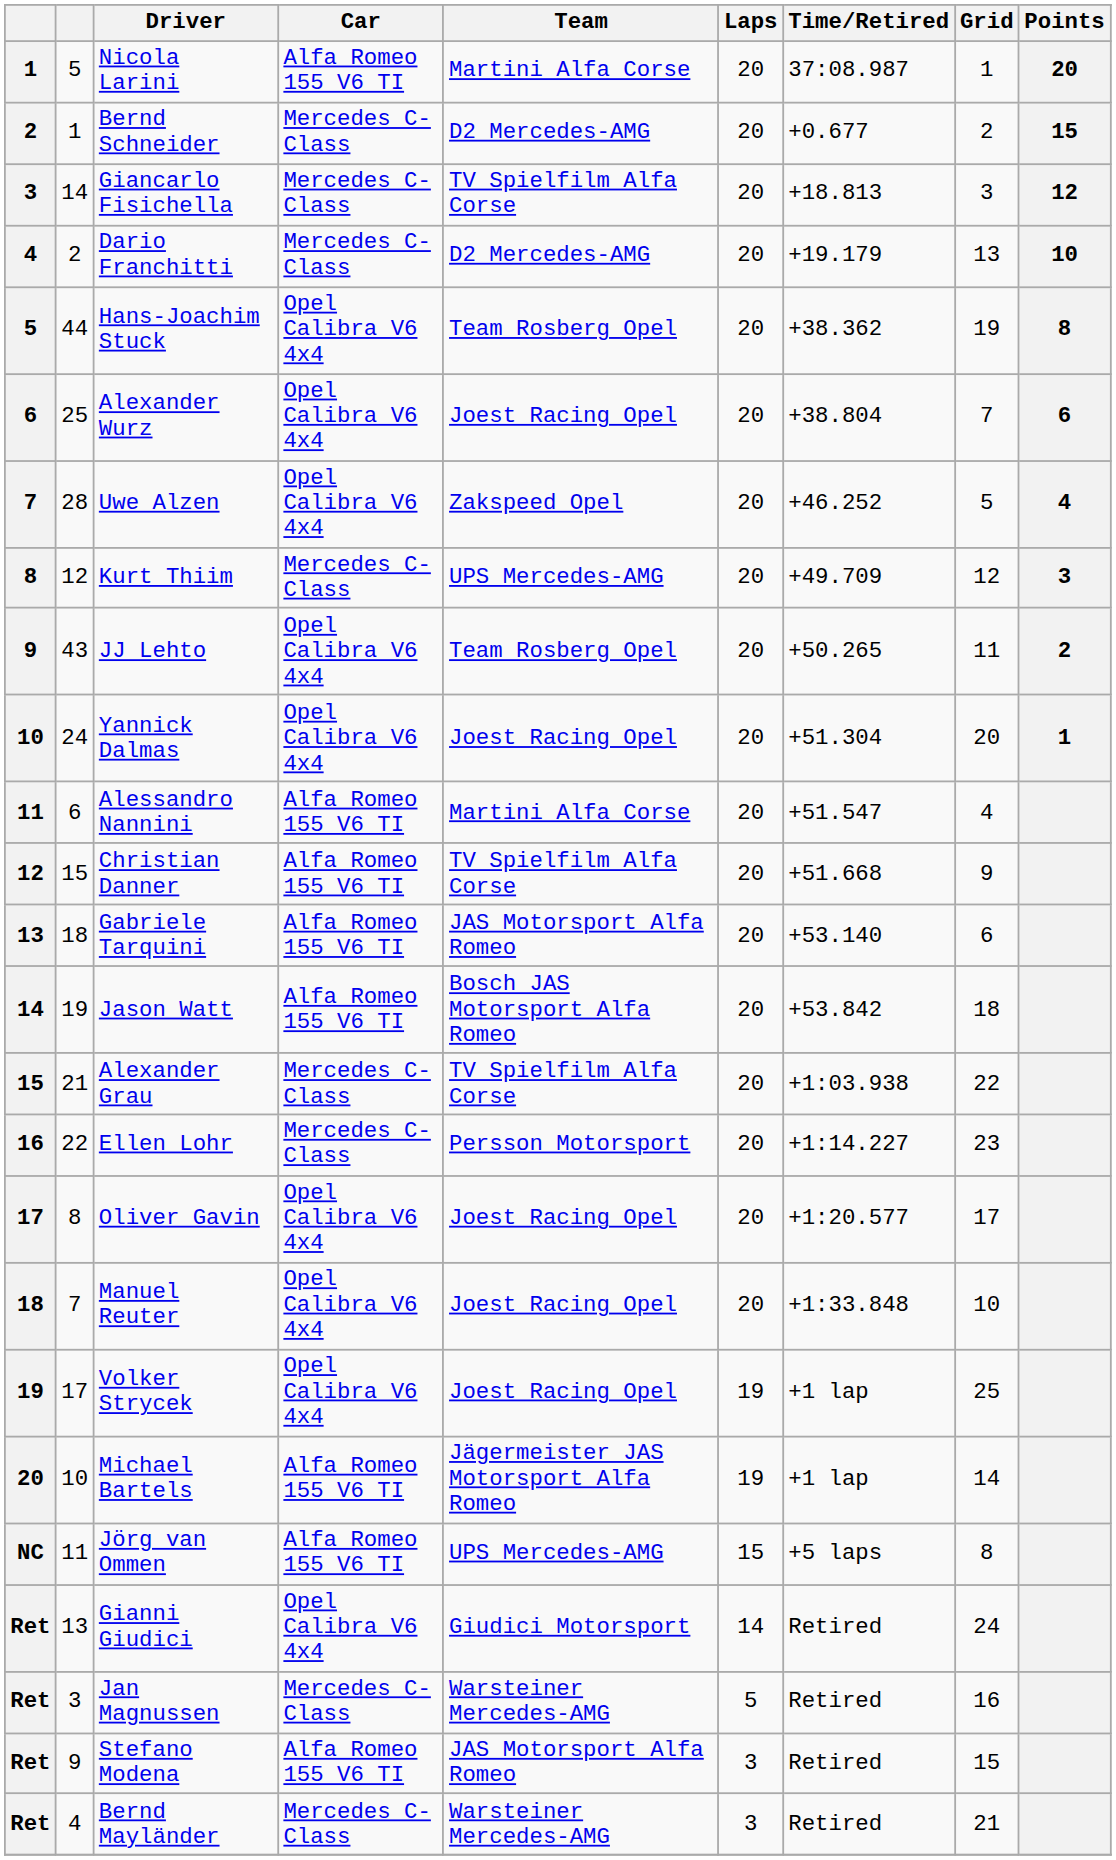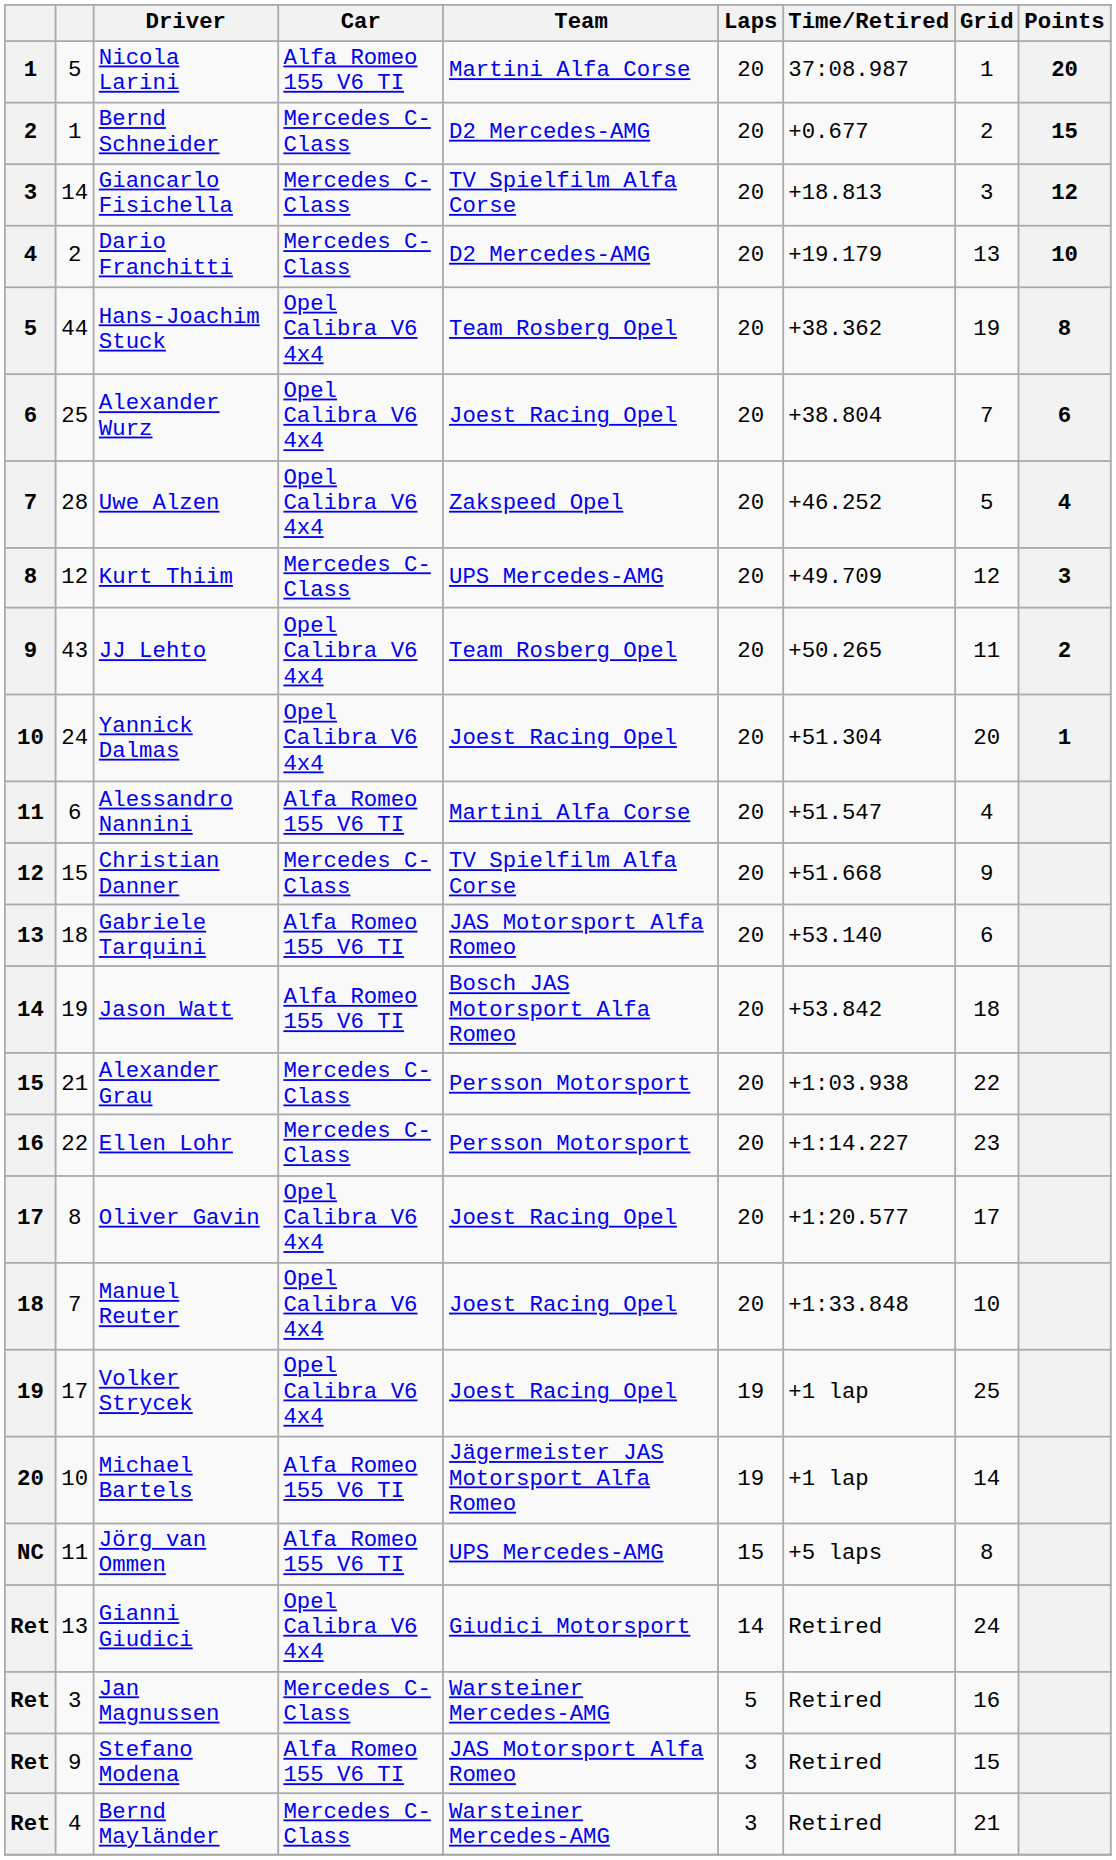 <table class="wikitable sortable" style="font-size:95%">
 <tr>
 <th></th>
 <th></th>
 <th>Driver</th>
 <th>Car</th>
 <th>Team</th>
 <th>Laps</th>
 <th>Time/Retired</th>
 <th>Grid</th>
 <th>Points</th>
 </tr>
 <tr>
 <th>1</th>
 <td align=center>5</td>
 <td> <a href='#'>Nicola Larini</a></td>
 <td><a href='#'>Alfa Romeo 155 V6 TI</a></td>
 <td> <a href='#'>Martini Alfa Corse</a></td>
 <td align=center>20</td>
 <td>37:08.987</td>
 <td align=center>1</td>
 <th>20</th>
 </tr>
 <tr>
 <th>2</th>
 <td align=center>1</td>
 <td> <a href='#'>Bernd Schneider</a></td>
 <td><a href='#'>Mercedes C-Class</a></td>
 <td> <a href='#'>D2 Mercedes-AMG</a></td>
 <td align=center>20</td>
 <td>+0.677</td>
 <td align=center>2</td>
 <th>15</th>
 </tr>
 <tr>
 <th>3</th>
 <td align=center>14</td>
 <td> <a href='#'>Giancarlo Fisichella</a></td>
 <td><a href='#'>Mercedes C-Class</a></td>
 <td> <a href='#'>TV Spielfilm Alfa Corse</a></td>
 <td align=center>20</td>
 <td>+18.813</td>
 <td align=center>3</td>
 <th>12</th>
 </tr>
 <tr>
 <th>4</th>
 <td align=center>2</td>
 <td> <a href='#'>Dario Franchitti</a></td>
 <td><a href='#'>Mercedes C-Class</a></td>
 <td> <a href='#'>D2 Mercedes-AMG</a></td>
 <td align=center>20</td>
 <td>+19.179</td>
 <td align=center>13</td>
 <th>10</th>
 </tr>
 <tr>
 <th>5</th>
 <td align=center>44</td>
 <td> <a href='#'>Hans-Joachim Stuck</a></td>
 <td><a href='#'>Opel Calibra V6 4x4</a></td>
 <td> <a href='#'>Team Rosberg Opel</a></td>
 <td align=center>20</td>
 <td>+38.362</td>
 <td align=center>19</td>
 <th>8</th>
 </tr>
 <tr>
 <th>6</th>
 <td align=center>25</td>
 <td> <a href='#'>Alexander Wurz</a></td>
 <td><a href='#'>Opel Calibra V6 4x4</a></td>
 <td> <a href='#'>Joest Racing Opel</a></td>
 <td align=center>20</td>
 <td>+38.804</td>
 <td align=center>7</td>
 <th>6</th>
 </tr>
 <tr>
 <th>7</th>
 <td align=center>28</td>
 <td> <a href='#'>Uwe Alzen</a></td>
 <td><a href='#'>Opel Calibra V6 4x4</a></td>
 <td> <a href='#'>Zakspeed Opel</a></td>
 <td align=center>20</td>
 <td>+46.252</td>
 <td align=center>5</td>
 <th>4</th>
 </tr>
 <tr>
 <th>8</th>
 <td align=center>12</td>
 <td> <a href='#'>Kurt Thiim</a></td>
 <td><a href='#'>Mercedes C-Class</a></td>
 <td> <a href='#'>UPS Mercedes-AMG</a></td>
 <td align=center>20</td>
 <td>+49.709</td>
 <td align=center>12</td>
 <th>3</th>
 </tr>
 <tr>
 <th>9</th>
 <td align=center>43</td>
 <td> <a href='#'>JJ Lehto</a></td>
 <td><a href='#'>Opel Calibra V6 4x4</a></td>
 <td> <a href='#'>Team Rosberg Opel</a></td>
 <td align=center>20</td>
 <td>+50.265</td>
 <td align=center>11</td>
 <th>2</th>
 </tr>
 <tr>
 <th>10</th>
 <td align=center>24</td>
 <td> <a href='#'>Yannick Dalmas</a></td>
 <td><a href='#'>Opel Calibra V6 4x4</a></td>
 <td> <a href='#'>Joest Racing Opel</a></td>
 <td align=center>20</td>
 <td>+51.304</td>
 <td align=center>20</td>
 <th>1</th>
 </tr>
 <tr>
 <th>11</th>
 <td align=center>6</td>
 <td> <a href='#'>Alessandro Nannini</a></td>
 <td><a href='#'>Alfa Romeo 155 V6 TI</a></td>
 <td> <a href='#'>Martini Alfa Corse</a></td>
 <td align=center>20</td>
 <td>+51.547</td>
 <td align=center>4</td>
 <th></th>
 </tr>
 <tr>
 <th>12</th>
 <td align=center>15</td>
 <td> <a href='#'>Christian Danner</a></td>
-<td><a href='#'>Alfa Romeo 155 V6 TI</a></td>
+<td><a href='#'>Mercedes C-Class</a></td>
 <td> <a href='#'>TV Spielfilm Alfa Corse</a></td>
 <td align=center>20</td>
 <td>+51.668</td>
 <td align=center>9</td>
 <th></th>
 </tr>
 <tr>
 <th>13</th>
 <td align=center>18</td>
 <td> <a href='#'>Gabriele Tarquini</a></td>
 <td><a href='#'>Alfa Romeo 155 V6 TI</a></td>
 <td> <a href='#'>JAS Motorsport Alfa Romeo</a></td>
 <td align=center>20</td>
 <td>+53.140</td>
 <td align=center>6</td>
 <th></th>
 </tr>
 <tr>
 <th>14</th>
 <td align=center>19</td>
 <td> <a href='#'>Jason Watt</a></td>
 <td><a href='#'>Alfa Romeo 155 V6 TI</a></td>
 <td> <a href='#'>Bosch JAS Motorsport Alfa Romeo</a></td>
 <td align=center>20</td>
 <td>+53.842</td>
 <td align=center>18</td>
 <th></th>
 </tr>
 <tr>
 <th>15</th>
 <td align=center>21</td>
 <td> <a href='#'>Alexander Grau</a></td>
 <td><a href='#'>Mercedes C-Class</a></td>
-<td> <a href='#'>TV Spielfilm Alfa Corse</a></td>
+<td> <a href='#'>Persson Motorsport</a></td>
 <td align=center>20</td>
 <td>+1:03.938</td>
 <td align=center>22</td>
 <th></th>
 </tr>
 <tr>
 <th>16</th>
 <td align=center>22</td>
 <td> <a href='#'>Ellen Lohr</a></td>
 <td><a href='#'>Mercedes C-Class</a></td>
 <td> <a href='#'>Persson Motorsport</a></td>
 <td align=center>20</td>
 <td>+1:14.227</td>
 <td align=center>23</td>
 <th></th>
 </tr>
 <tr>
 <th>17</th>
 <td align=center>8</td>
 <td> <a href='#'>Oliver Gavin</a></td>
 <td><a href='#'>Opel Calibra V6 4x4</a></td>
 <td> <a href='#'>Joest Racing Opel</a></td>
 <td align=center>20</td>
 <td>+1:20.577</td>
 <td align=center>17</td>
 <th></th>
 </tr>
 <tr>
 <th>18</th>
 <td align=center>7</td>
 <td> <a href='#'>Manuel Reuter</a></td>
 <td><a href='#'>Opel Calibra V6 4x4</a></td>
 <td> <a href='#'>Joest Racing Opel</a></td>
 <td align=center>20</td>
 <td>+1:33.848</td>
 <td align=center>10</td>
 <th></th>
 </tr>
 <tr>
 <th>19</th>
 <td align=center>17</td>
 <td> <a href='#'>Volker Strycek</a></td>
 <td><a href='#'>Opel Calibra V6 4x4</a></td>
 <td> <a href='#'>Joest Racing Opel</a></td>
 <td align=center>19</td>
 <td>+1 lap</td>
 <td align=center>25</td>
 <th></th>
 </tr>
 <tr>
 <th>20</th>
 <td align=center>10</td>
 <td> <a href='#'>Michael Bartels</a></td>
 <td><a href='#'>Alfa Romeo 155 V6 TI</a></td>
 <td> <a href='#'>Jägermeister JAS Motorsport Alfa Romeo</a></td>
 <td align=center>19</td>
 <td>+1 lap</td>
 <td align=center>14</td>
 <th></th>
 </tr>
 <tr>
 <th>NC</th>
 <td align=center>11</td>
 <td> <a href='#'>Jörg van Ommen</a></td>
 <td><a href='#'>Alfa Romeo 155 V6 TI</a></td>
 <td> <a href='#'>UPS Mercedes-AMG</a></td>
 <td align=center>15</td>
 <td>+5 laps</td>
 <td align=center>8</td>
 <th></th>
 </tr>
 <tr>
 <th>Ret</th>
 <td align=center>13</td>
 <td> <a href='#'>Gianni Giudici</a></td>
 <td><a href='#'>Opel Calibra V6 4x4</a></td>
 <td> <a href='#'>Giudici Motorsport</a></td>
 <td align=center>14</td>
 <td>Retired</td>
 <td align=center>24</td>
 <th></th>
 </tr>
 <tr>
 <th>Ret</th>
 <td align=center>3</td>
 <td> <a href='#'>Jan Magnussen</a></td>
 <td><a href='#'>Mercedes C-Class</a></td>
 <td> <a href='#'>Warsteiner Mercedes-AMG</a></td>
 <td align=center>5</td>
 <td>Retired</td>
 <td align=center>16</td>
 <th></th>
 </tr>
 <tr>
 <th>Ret</th>
 <td align=center>9</td>
 <td> <a href='#'>Stefano Modena</a></td>
 <td><a href='#'>Alfa Romeo 155 V6 TI</a></td>
 <td> <a href='#'>JAS Motorsport Alfa Romeo</a></td>
 <td align=center>3</td>
 <td>Retired</td>
 <td align=center>15</td>
 <th></th>
 </tr>
 <tr>
 <th>Ret</th>
 <td align=center>4</td>
 <td> <a href='#'>Bernd Mayländer</a></td>
 <td><a href='#'>Mercedes C-Class</a></td>
 <td> <a href='#'>Warsteiner Mercedes-AMG</a></td>
 <td align=center>3</td>
 <td>Retired</td>
 <td align=center>21</td>
 <th></th>
 </tr>
 <tr>
 </tr>
 </table>
